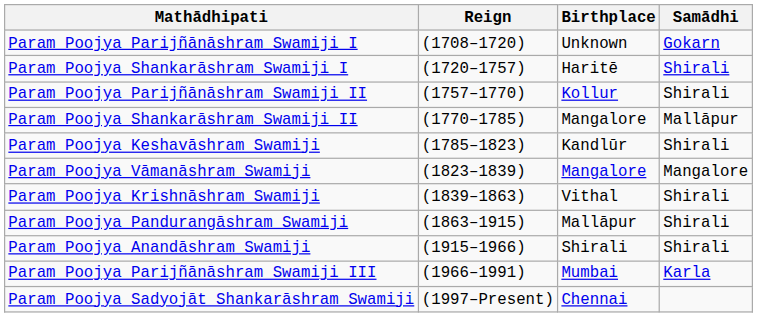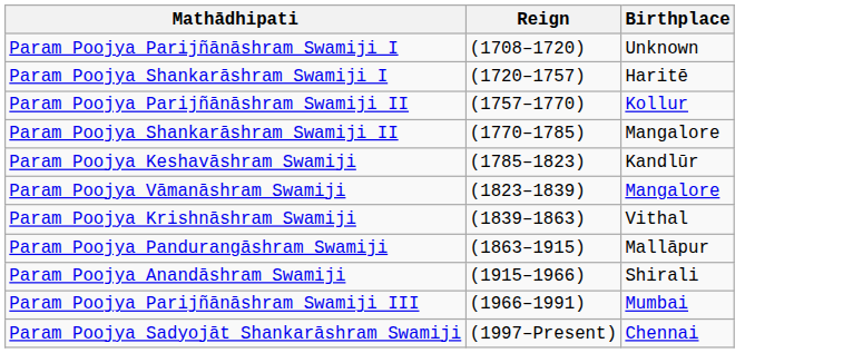 <table class="wikitable">
 <tr>
 <th>Mathādhipati</th>
 <th>Reign</th>
 <th>Birthplace</th>
-<th>Samādhi</th>
 </tr>
 <tr>
 <td><a href='#'>Param Poojya Parijñānāshram Swamiji I</a></td>
 <td>(1708–1720)</td>
 <td>Unknown</td>
-<td><a href='#'>Gokarn</a></td>
 </tr>
 <tr>
 <td><a href='#'>Param Poojya Shankarāshram Swamiji I</a></td>
 <td>(1720–1757)</td>
 <td>Haritē</td>
-<td><a href='#'>Shirali</a></td>
 </tr>
 <tr>
 <td><a href='#'>Param Poojya Parijñānāshram Swamiji II</a></td>
 <td>(1757–1770)</td>
 <td><a href='#'>Kollur</a></td>
-<td>Shirali</td>
 </tr>
 <tr>
 <td><a href='#'>Param Poojya Shankarāshram Swamiji II</a></td>
 <td>(1770–1785)</td>
 <td>Mangalore</td>
-<td>Mallāpur</td>
 </tr>
 <tr>
 <td><a href='#'>Param Poojya Keshavāshram Swamiji</a></td>
 <td>(1785–1823)</td>
 <td>Kandlūr</td>
-<td>Shirali</td>
 </tr>
 <tr>
 <td><a href='#'>Param Poojya Vāmanāshram Swamiji</a></td>
 <td>(1823–1839)</td>
 <td><a href='#'>Mangalore</a></td>
-<td>Mangalore</td>
 </tr>
 <tr>
 <td><a href='#'>Param Poojya Krishnāshram Swamiji</a></td>
 <td>(1839–1863)</td>
 <td>Vithal</td>
-<td>Shirali</td>
 </tr>
 <tr>
 <td><a href='#'>Param Poojya Pandurangāshram Swamiji</a></td>
 <td>(1863–1915)</td>
 <td>Mallāpur</td>
-<td>Shirali</td>
 </tr>
 <tr>
 <td><a href='#'>Param Poojya Anandāshram Swamiji</a></td>
 <td>(1915–1966)</td>
-<td>Shirali</td>
 <td>Shirali</td>
 </tr>
 <tr>
 <td><a href='#'>Param Poojya Parijñānāshram Swamiji III</a></td>
 <td>(1966–1991)</td>
 <td><a href='#'>Mumbai</a></td>
-<td><a href='#'>Karla</a></td>
 </tr>
 <tr>
 <td><a href='#'>Param Poojya Sadyojāt Shankarāshram Swamiji</a></td>
 <td>(1997–Present)</td>
 <td><a href='#'>Chennai</a></td>
-<td></td>
 </tr>
 </table>
